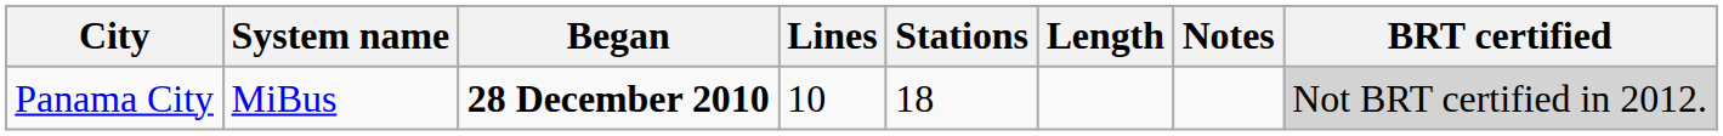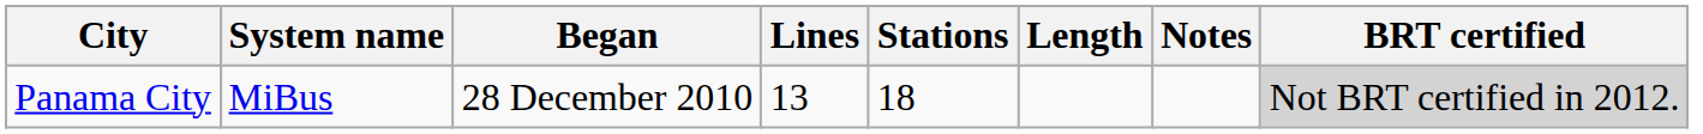 <table class="wikitable">
 <tr>
 <th>City</th>
 <th>System name</th>
 <th>Began</th>
 <th>Lines</th>
 <th>Stations</th>
 <th>Length</th>
 <th>Notes</th>
 <th>BRT certified</th>
 </tr>
 <tr>
 <td><a href='#'>Panama City</a></td>
 <td><a href='#'>MiBus</a></td>
-<td><strong>28 December 2010</strong></td>
-<td>10</td>
+<td>28 December 2010</td>
+<td>13</td>
 <td>18</td>
 <td></td>
 <td></td>
 <td style="background: lightgrey;">Not BRT certified in 2012.</td>
 </tr>
 </table>
